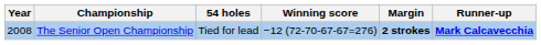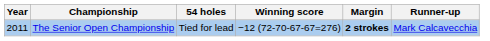 <table class="wikitable">
 <tr>
 <th>Year</th>
 <th>Championship</th>
 <th>54 holes</th>
 <th>Winning score</th>
 <th>Margin</th>
 <th>Runner-up</th>
 </tr>
 <tr style="background:#ABCDEF;">
-<td>2008</td>
+<td>2011</td>
 <td><a href='#'>The Senior Open Championship</a></td>
 <td>Tied for lead</td>
 <td>−12 (72-70-67-67=276)</td>
 <td><strong>2 strokes</strong></td>
-<td><strong> <a href='#'>Mark Calcavecchia</a></strong></td>
+<td> <a href='#'>Mark Calcavecchia</a></td>
 </tr>
 </table>
